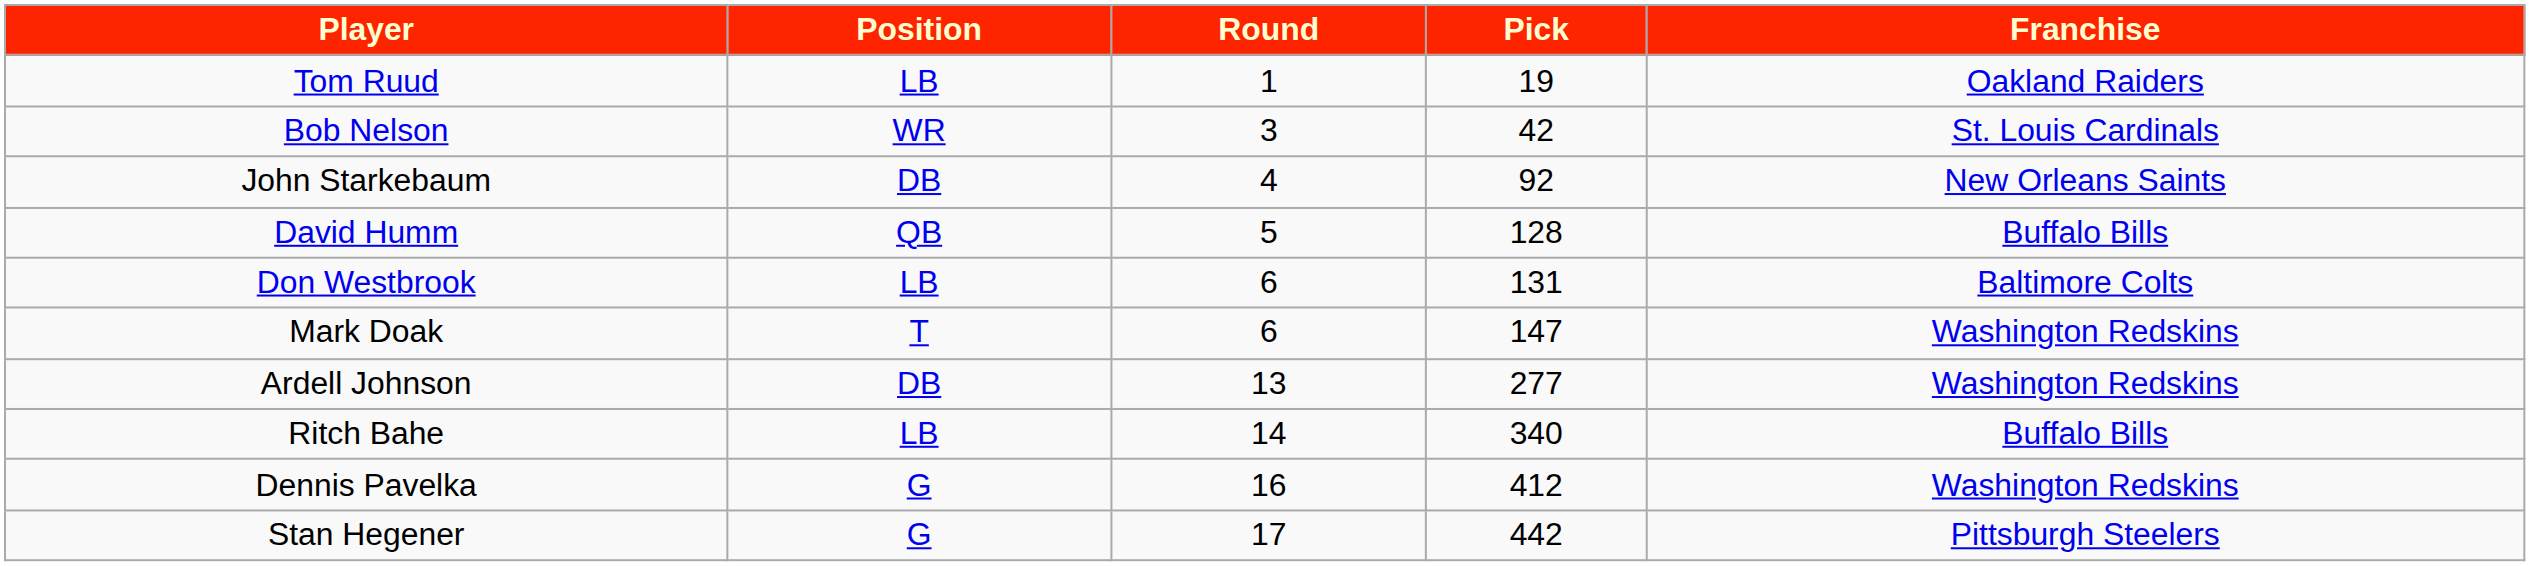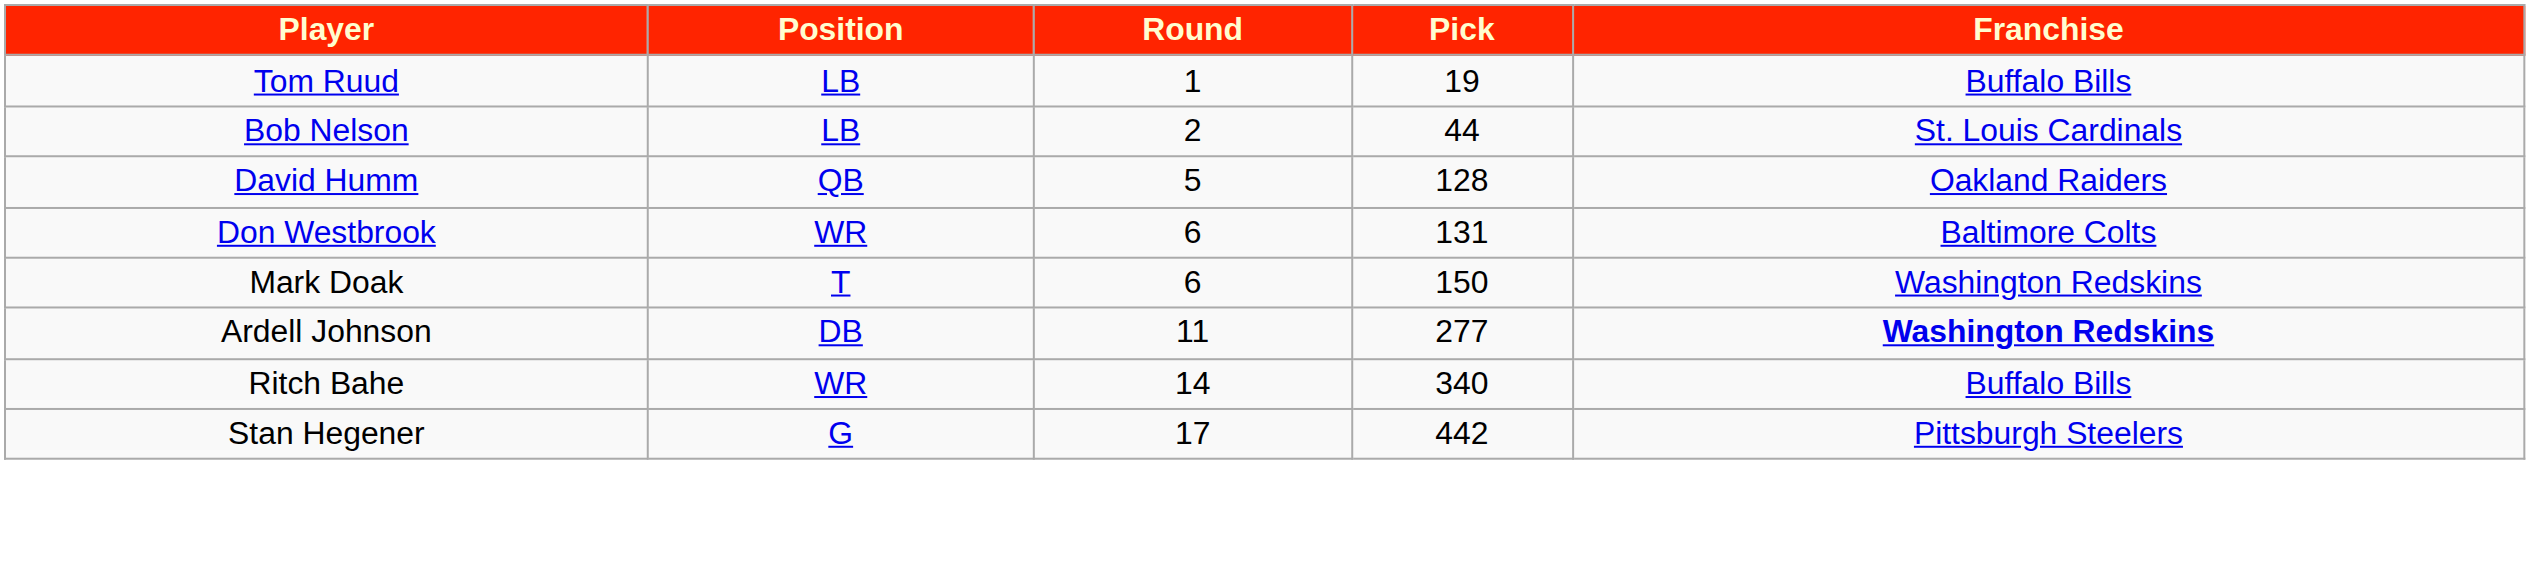 <table class="wikitable" width="80%">
 <tr align="center"  style="background:#FF2400;color:#FFFDD0;">
 <td><strong>Player</strong></td>
 <td><strong>Position</strong></td>
 <td><strong>Round</strong></td>
 <td><strong>Pick</strong></td>
 <td><strong>Franchise</strong></td>
 </tr>
 <tr align="center" bgcolor="">
 <td><a href='#'>Tom Ruud</a></td>
 <td><a href='#'>LB</a></td>
 <td>1</td>
 <td>19</td>
-<td><a href='#'>Oakland Raiders</a></td>
+<td><a href='#'>Buffalo Bills</a></td>
 </tr>
 <tr align="center" bgcolor="">
 <td><a href='#'>Bob Nelson</a></td>
-<td><a href='#'>WR</a></td>
-<td>3</td>
-<td>42</td>
+<td><a href='#'>LB</a></td>
+<td>2</td>
+<td>44</td>
 <td><a href='#'>St. Louis Cardinals</a></td>
-</tr>
-<tr align="center" bgcolor="">
-<td>John Starkebaum</td>
-<td><a href='#'>DB</a></td>
-<td>4</td>
-<td>92</td>
-<td><a href='#'>New Orleans Saints</a></td>
 </tr>
 <tr align="center" bgcolor="">
 <td><a href='#'>David Humm</a></td>
 <td><a href='#'>QB</a></td>
 <td>5</td>
 <td>128</td>
-<td><a href='#'>Buffalo Bills</a></td>
+<td><a href='#'>Oakland Raiders</a></td>
 </tr>
 <tr align="center" bgcolor="">
 <td><a href='#'>Don Westbrook</a></td>
-<td><a href='#'>LB</a></td>
+<td><a href='#'>WR</a></td>
 <td>6</td>
 <td>131</td>
 <td><a href='#'>Baltimore Colts</a></td>
 </tr>
 <tr align="center" bgcolor="">
 <td>Mark Doak</td>
 <td><a href='#'>T</a></td>
 <td>6</td>
-<td>147</td>
+<td>150</td>
 <td><a href='#'>Washington Redskins</a></td>
 </tr>
 <tr align="center" bgcolor="">
 <td>Ardell Johnson</td>
 <td><a href='#'>DB</a></td>
-<td>13</td>
+<td>11</td>
 <td>277</td>
-<td><a href='#'>Washington Redskins</a></td>
+<td><strong><a href='#'>Washington Redskins</a></strong></td>
 </tr>
 <tr align="center" bgcolor="">
 <td>Ritch Bahe</td>
-<td><a href='#'>LB</a></td>
+<td><a href='#'>WR</a></td>
 <td>14</td>
 <td>340</td>
 <td><a href='#'>Buffalo Bills</a></td>
-</tr>
-<tr align="center" bgcolor="">
-<td>Dennis Pavelka</td>
-<td><a href='#'>G</a></td>
-<td>16</td>
-<td>412</td>
-<td><a href='#'>Washington Redskins</a></td>
 </tr>
 <tr align="center" bgcolor="">
 <td>Stan Hegener</td>
 <td><a href='#'>G</a></td>
 <td>17</td>
 <td>442</td>
 <td><a href='#'>Pittsburgh Steelers</a></td>
 </tr>
 </table>
